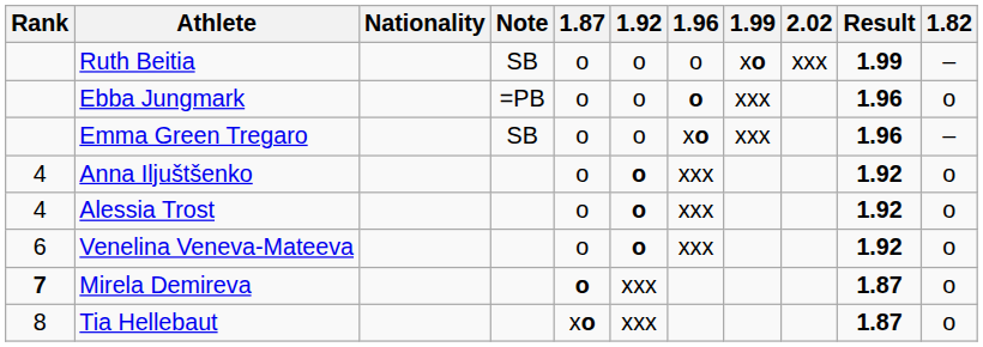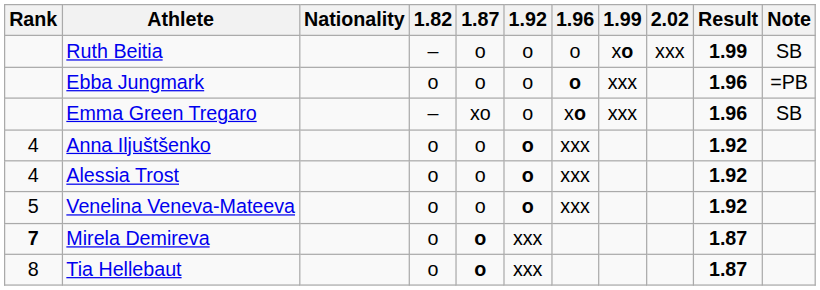 <table class="wikitable sortable" style="text-align:center">
 <tr>
 <th>Rank</th>
 <th>Athlete</th>
 <th>Nationality</th>
-<th>Note</th>
+<th>1.82</th>
 <th>1.87</th>
 <th>1.92</th>
 <th>1.96</th>
 <th>1.99</th>
 <th>2.02</th>
 <th>Result</th>
-<th>1.82</th>
+<th>Note</th>
 </tr>
 <tr>
 <td></td>
 <td align="left"><a href='#'>Ruth Beitia</a></td>
 <td align=left></td>
-<td>SB</td>
+<td>–</td>
 <td>o</td>
 <td>o</td>
 <td>o</td>
 <td>x<strong>o</strong></td>
 <td>xxx</td>
 <td><strong>1.99</strong></td>
-<td>–</td>
+<td>SB</td>
 </tr>
 <tr>
 <td></td>
 <td align="left"><a href='#'>Ebba Jungmark</a></td>
 <td align=left></td>
-<td>=PB</td>
+<td>o</td>
 <td>o</td>
 <td>o</td>
 <td><strong>o</strong></td>
 <td>xxx</td>
 <td></td>
 <td><strong>1.96</strong></td>
-<td>o</td>
+<td>=PB</td>
 </tr>
 <tr>
 <td></td>
 <td align="left"><a href='#'>Emma Green Tregaro</a></td>
 <td align=left></td>
-<td>SB</td>
-<td>o</td>
+<td>–</td>
+<td>xo</td>
 <td>o</td>
 <td>x<strong>o</strong></td>
 <td>xxx</td>
 <td></td>
 <td><strong>1.96</strong></td>
-<td>–</td>
+<td>SB</td>
 </tr>
 <tr>
 <td>4</td>
 <td align="left"><a href='#'>Anna Iljuštšenko</a></td>
 <td align=left></td>
-<td></td>
+<td>o</td>
 <td>o</td>
 <td><strong>o</strong></td>
 <td>xxx</td>
 <td></td>
 <td></td>
 <td><strong>1.92</strong></td>
-<td>o</td>
+<td></td>
 </tr>
 <tr>
 <td>4</td>
 <td align="left"><a href='#'>Alessia Trost</a></td>
 <td align=left></td>
-<td></td>
+<td>o</td>
 <td>o</td>
 <td><strong>o</strong></td>
 <td>xxx</td>
 <td></td>
 <td></td>
 <td><strong>1.92</strong></td>
-<td>o</td>
+<td></td>
 </tr>
 <tr>
-<td>6</td>
+<td>5</td>
 <td align="left"><a href='#'>Venelina Veneva-Mateeva</a></td>
 <td align=left></td>
-<td></td>
+<td>o</td>
 <td>o</td>
 <td><strong>o</strong></td>
 <td>xxx</td>
 <td></td>
 <td></td>
 <td><strong>1.92</strong></td>
-<td>o</td>
+<td></td>
 </tr>
 <tr>
 <td><strong>7</strong></td>
 <td align="left"><a href='#'>Mirela Demireva</a></td>
 <td align=left></td>
-<td></td>
+<td>o</td>
 <td><strong>o</strong></td>
 <td>xxx</td>
 <td></td>
 <td></td>
 <td></td>
 <td><strong>1.87</strong></td>
-<td>o</td>
+<td></td>
 </tr>
 <tr>
 <td>8</td>
 <td align="left"><a href='#'>Tia Hellebaut</a></td>
 <td align=left></td>
-<td></td>
-<td>x<strong>o</strong></td>
+<td>o</td>
+<td><strong>o</strong></td>
 <td>xxx</td>
 <td></td>
 <td></td>
 <td></td>
 <td><strong>1.87</strong></td>
-<td>o</td>
+<td></td>
 </tr>
 </table>
